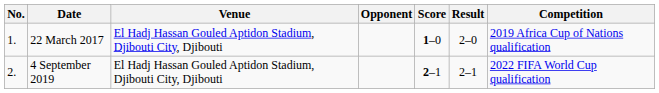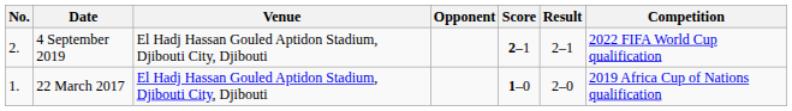 <table class="wikitable" style="font-size:100%;">
 <tr>
 <th>No.</th>
 <th>Date</th>
 <th>Venue</th>
 <th>Opponent</th>
 <th>Score</th>
 <th>Result</th>
 <th>Competition</th>
 </tr>
 <tr>
+<td>2.</td>
+<td>4 September 2019</td>
+<td>El Hadj Hassan Gouled Aptidon Stadium, Djibouti City, Djibouti</td>
+<td></td>
+<td align=center><strong>2</strong>–1</td>
+<td align=center>2–1</td>
+<td><a href='#'>2022 FIFA World Cup qualification</a></td>
+</tr>
+<tr>
 <td>1.</td>
 <td>22 March 2017</td>
 <td><a href='#'>El Hadj Hassan Gouled Aptidon Stadium</a>, <a href='#'>Djibouti City</a>, Djibouti</td>
 <td></td>
 <td align=center><strong>1</strong>–0</td>
 <td align=center>2–0</td>
 <td><a href='#'>2019 Africa Cup of Nations qualification</a></td>
 </tr>
-<tr>
-<td>2.</td>
-<td>4 September 2019</td>
-<td>El Hadj Hassan Gouled Aptidon Stadium, Djibouti City, Djibouti</td>
-<td></td>
-<td align=center><strong>2</strong>–1</td>
-<td align=center>2–1</td>
-<td><a href='#'>2022 FIFA World Cup qualification</a></td>
-</tr>
 </table>
